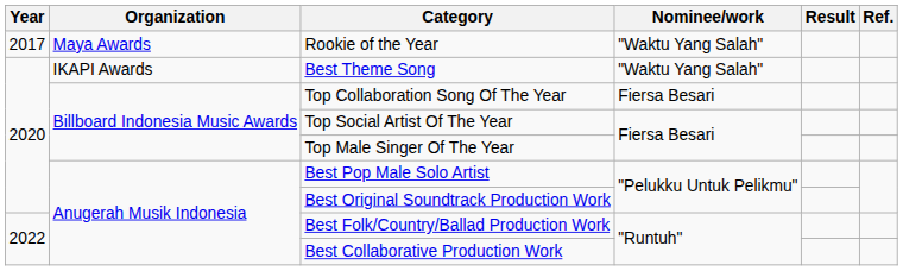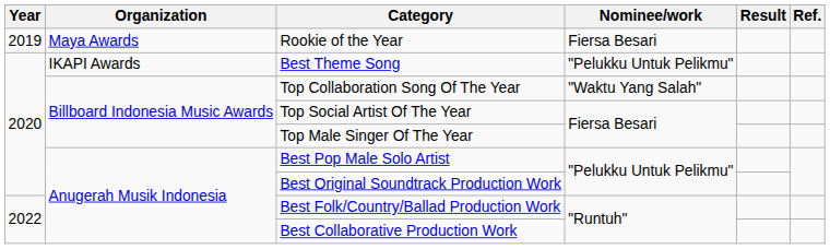 <table class="wikitable sortable">
 <tr>
 <th>Year</th>
 <th>Organization</th>
 <th>Category</th>
 <th>Nominee/work</th>
 <th>Result</th>
 <th>Ref.</th>
 </tr>
 <tr>
-<td rowspan="1">2017</td>
+<td rowspan="1">2019</td>
 <td><a href='#'>Maya Awards</a></td>
 <td>Rookie of the Year</td>
-<td>"Waktu Yang Salah" </td>
+<td>Fiersa Besari</td>
 <td></td>
 <td></td>
 </tr>
 <tr>
 <td rowspan="6">2020</td>
 <td>IKAPI Awards</td>
 <td><a href='#'>Best Theme Song</a></td>
-<td>"Waktu Yang Salah" </td>
+<td>"Pelukku Untuk Pelikmu"</td>
 <td></td>
 <td></td>
 </tr>
 <tr>
 <td rowspan="3"><a href='#'>Billboard Indonesia Music Awards</a></td>
 <td>Top Collaboration Song Of The Year</td>
-<td>Fiersa Besari</td>
+<td>"Waktu Yang Salah" </td>
 <td></td>
 <td></td>
 </tr>
 <tr>
 <td>Top Social Artist Of The Year</td>
 <td rowspan="2">Fiersa Besari</td>
 <td></td>
 <td></td>
 </tr>
 <tr>
 <td>Top Male Singer Of The Year</td>
 <td></td>
 <td></td>
 </tr>
 <tr>
 <td rowspan="4"><a href='#'>Anugerah Musik Indonesia</a></td>
 <td><a href='#'>Best Pop Male Solo Artist</a></td>
 <td rowspan="2">"Pelukku Untuk Pelikmu"</td>
 <td></td>
 <td rowspan="2" align="center"></td>
 </tr>
 <tr>
 <td><a href='#'>Best Original Soundtrack Production Work</a></td>
 <td></td>
 </tr>
 <tr>
 <td rowspan="2">2022</td>
 <td><a href='#'>Best Folk/Country/Ballad Production Work</a></td>
 <td rowspan="2">"Runtuh" </td>
 <td></td>
 <td></td>
 </tr>
 <tr>
 <td><a href='#'>Best Collaborative Production Work</a></td>
 <td></td>
 <td></td>
 </tr>
 </table>
